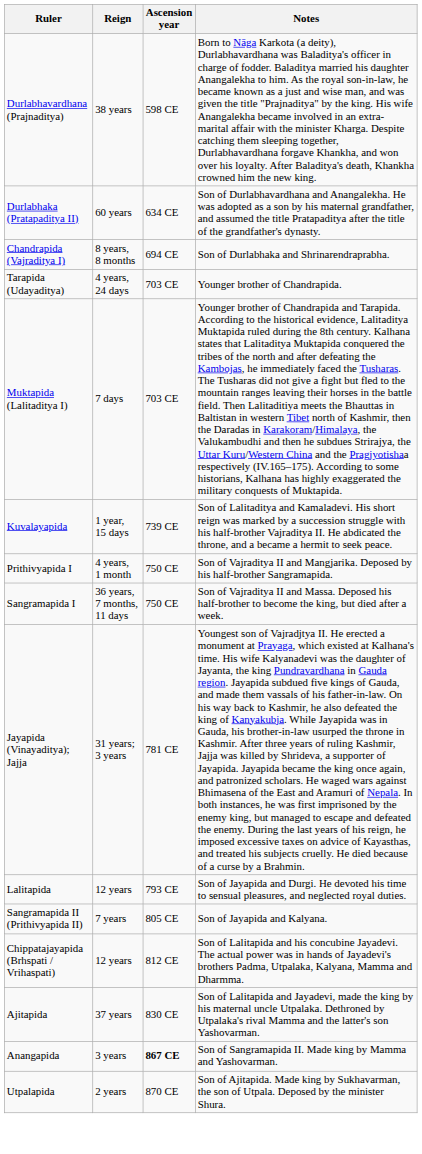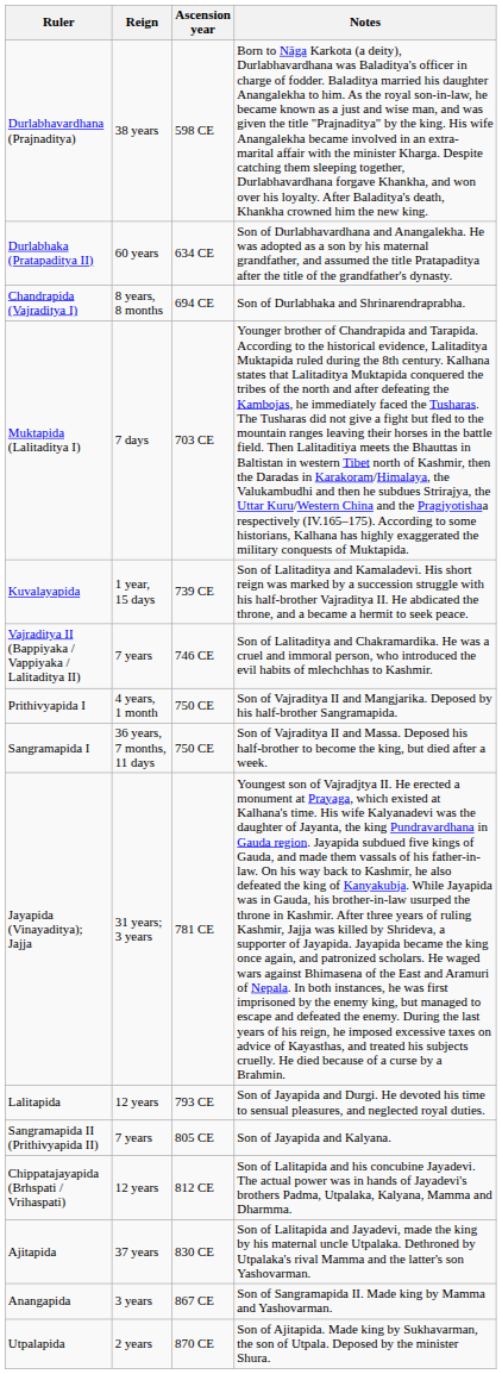 <table class="wikitable">
 <tr>
 <th>Ruler</th>
 <th>Reign</th>
 <th>Ascension year</th>
 <th>Notes</th>
 </tr>
 <tr>
 <td><a href='#'>Durlabhavardhana</a> (Prajnaditya)</td>
 <td>38 years</td>
 <td>598 CE</td>
 <td> Born to <a href='#'>Nāga</a> Karkota (a deity), Durlabhavardhana was Baladitya's officer in charge of fodder. Baladitya married his daughter Anangalekha to him. As the royal son-in-law, he became known as a just and wise man, and was given the title "Prajnaditya" by the king. His wife Anangalekha became involved in an extra-marital affair with the minister Kharga. Despite catching them sleeping together, Durlabhavardhana forgave Khankha, and won over his loyalty. After Baladitya's death, Khankha crowned him the new king.</td>
 </tr>
 <tr>
 <td><a href='#'>Durlabhaka (Pratapaditya II)</a></td>
 <td>60 years</td>
 <td>634 CE</td>
 <td>Son of Durlabhavardhana and Anangalekha. He was adopted as a son by his maternal grandfather, and assumed the title Pratapaditya after the title of the grandfather's dynasty.</td>
 </tr>
 <tr>
 <td><a href='#'>Chandrapida (Vajraditya I)</a></td>
 <td>8 years, 8 months</td>
 <td>694 CE</td>
 <td>Son of Durlabhaka and Shrinarendraprabha.</td>
 </tr>
 <tr>
-<td>Tarapida (Udayaditya)</td>
-<td>4 years, 24 days</td>
-<td>703 CE</td>
-<td>Younger brother of Chandrapida.</td>
-</tr>
-<tr>
 <td><a href='#'>Muktapida</a> (Lalitaditya I)</td>
 <td>7 days</td>
 <td>703 CE</td>
 <td>Younger brother of Chandrapida and Tarapida. According to the historical evidence, Lalitaditya Muktapida ruled during the 8th century. Kalhana states that Lalitaditya Muktapida conquered the tribes of the north and after defeating the <a href='#'>Kambojas</a>, he immediately faced the <a href='#'>Tusharas</a>. The Tusharas did not give a fight but fled to the mountain ranges leaving their horses in the battle field. Then  Lalitaditiya meets the Bhauttas in Baltistan in western <a href='#'>Tibet</a> north of Kashmir, then the Daradas in <a href='#'>Karakoram</a>/<a href='#'>Himalaya</a>, the Valukambudhi and then he subdues Strirajya, the <a href='#'>Uttar Kuru</a>/<a href='#'>Western China</a> and the <a href='#'>Pragjyotisha</a>a respectively (IV.165–175). According to some historians, Kalhana has highly exaggerated the military conquests of Muktapida.</td>
 </tr>
 <tr>
 <td><a href='#'>Kuvalayapida</a></td>
 <td>1 year, 15 days</td>
 <td>739 CE</td>
 <td>Son of Lalitaditya and Kamaladevi. His short reign was marked by a succession struggle with his half-brother Vajraditya II. He abdicated the throne, and a became a hermit to seek peace.</td>
+</tr>
+<tr>
+<td><a href='#'>Vajraditya II</a> (Bappiyaka / Vappiyaka / Lalitaditya II)</td>
+<td>7 years</td>
+<td>746 CE</td>
+<td> Son of Lalitaditya and Chakramardika. He was a cruel and immoral person, who introduced the evil habits of mlechchhas to Kashmir.</td>
 </tr>
 <tr>
 <td>Prithivyapida I</td>
 <td>4 years, 1 month</td>
 <td>750 CE</td>
 <td>Son of Vajraditya II and Mangjarika. Deposed by his half-brother Sangramapida.</td>
 </tr>
 <tr>
 <td>Sangramapida I</td>
 <td>36 years, 7 months, 11 days</td>
 <td>750 CE</td>
 <td>Son of Vajraditya II and Massa. Deposed his half-brother to become the king, but died after a week.</td>
 </tr>
 <tr>
 <td>Jayapida (Vinayaditya); Jajja</td>
 <td>31 years; 3 years</td>
 <td>781 CE</td>
 <td>Youngest son of Vajradjtya II. He erected a monument at <a href='#'>Prayaga</a>, which existed at Kalhana's time. His wife Kalyanadevi was the daughter of Jayanta, the king <a href='#'>Pundravardhana</a> in <a href='#'>Gauda region</a>. Jayapida subdued five kings of Gauda, and made them vassals of his father-in-law. On his way back to Kashmir, he also defeated the king of <a href='#'>Kanyakubja</a>. While Jayapida was in Gauda, his brother-in-law usurped the throne in Kashmir. After three years of ruling Kashmir, Jajja was killed by Shrideva, a supporter of Jayapida. Jayapida became the king once again, and patronized scholars. He waged wars against Bhimasena of the East and Aramuri of <a href='#'>Nepala</a>. In both instances, he was first imprisoned by the enemy king, but managed to escape and defeated the enemy. During the last years of his reign, he imposed excessive taxes on advice of Kayasthas, and treated his subjects cruelly. He died because of a curse by a Brahmin.</td>
 </tr>
 <tr>
 <td>Lalitapida</td>
 <td>12 years</td>
 <td>793 CE</td>
 <td>Son of Jayapida and Durgi. He devoted his time to sensual pleasures, and neglected royal duties.</td>
 </tr>
 <tr>
 <td>Sangramapida II (Prithivyapida II)</td>
 <td>7 years</td>
 <td>805 CE</td>
 <td>Son of Jayapida and Kalyana.</td>
 </tr>
 <tr>
 <td>Chippatajayapida (Brhspati / Vrihaspati)</td>
 <td>12 years</td>
 <td>812 CE</td>
 <td>Son of Lalitapida and his concubine Jayadevi. The actual power was in hands of Jayadevi's brothers Padma, Utpalaka, Kalyana, Mamma and Dharmma.</td>
 </tr>
 <tr>
 <td>Ajitapida</td>
 <td>37 years</td>
 <td>830 CE</td>
 <td>Son of Lalitapida and Jayadevi, made the king by his maternal uncle Utpalaka. Dethroned by Utpalaka's rival Mamma and the latter's son Yashovarman.</td>
 </tr>
 <tr>
 <td>Anangapida</td>
 <td>3 years</td>
-<td><strong>867 CE</strong></td>
+<td>867 CE</td>
 <td>Son of Sangramapida II. Made king by Mamma and Yashovarman.</td>
 </tr>
 <tr>
 <td>Utpalapida</td>
 <td>2 years</td>
 <td>870 CE</td>
 <td>Son of Ajitapida. Made king by Sukhavarman, the son of Utpala. Deposed by the minister Shura.</td>
 </tr>
 </table>
